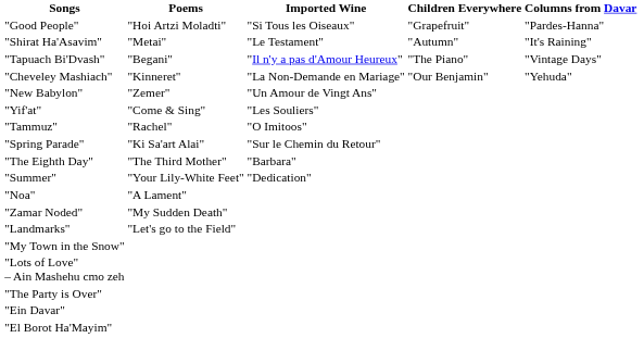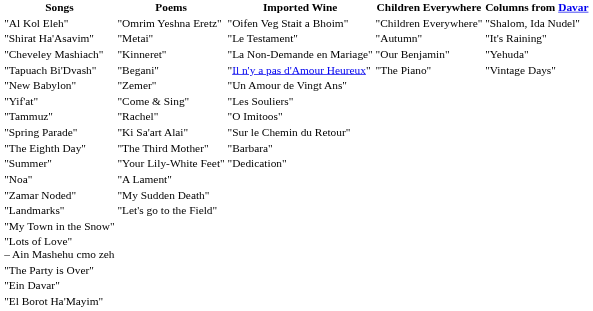 <table "class="wikitable">
 <tr>
 <th>Songs</th>
 <th>Poems</th>
 <th>Imported Wine</th>
 <th>Children Everywhere</th>
 <th>Columns from <a href='#'>Davar</a></th>
 </tr>
 <tr>
-<td>"Good People"</td>
-<td>"Hoi Artzi Moladti"</td>
-<td>"Si Tous les Oiseaux"</td>
-<td>"Grapefruit"</td>
-<td>"Pardes-Hanna"</td>
+<td>"Al Kol Eleh"</td>
+<td>"Omrim Yeshna Eretz"</td>
+<td>"Oifen Veg Stait a Bhoim"</td>
+<td>"Children Everywhere"</td>
+<td>"Shalom, Ida Nudel"</td>
 </tr>
 <tr>
 <td>"Shirat Ha'Asavim"</td>
 <td>"Metai"</td>
 <td>"Le Testament"</td>
 <td>"Autumn"</td>
 <td>"It's Raining"</td>
 </tr>
 <tr>
+<td>"Cheveley Mashiach"</td>
+<td>"Kinneret"</td>
+<td>"La Non-Demande en Mariage"</td>
+<td>"Our Benjamin"</td>
+<td>"Yehuda"</td>
+</tr>
+<tr>
 <td>"Tapuach Bi'Dvash"</td>
 <td>"Begani"</td>
 <td>"<a href='#'>Il n'y a pas d'Amour Heureux</a>"</td>
 <td>"The Piano"</td>
 <td>"Vintage Days"</td>
-</tr>
-<tr>
-<td>"Cheveley Mashiach"</td>
-<td>"Kinneret"</td>
-<td>"La Non-Demande en Mariage"</td>
-<td>"Our Benjamin"</td>
-<td>"Yehuda"</td>
 </tr>
 <tr>
 <td>"New Babylon"</td>
 <td>"Zemer"</td>
 <td>"Un Amour de Vingt Ans"</td>
 </tr>
 <tr>
 <td>"Yif'at"</td>
 <td>"Come & Sing"</td>
 <td>"Les Souliers"</td>
 </tr>
 <tr>
 <td>"Tammuz"</td>
 <td>"Rachel"</td>
 <td>"O Imitoos"</td>
 </tr>
 <tr>
 <td>"Spring Parade"</td>
 <td>"Ki Sa'art Alai"</td>
 <td>"Sur le Chemin du Retour"</td>
 </tr>
 <tr>
 <td>"The Eighth Day"</td>
 <td>"The Third Mother"</td>
 <td>"Barbara"</td>
 </tr>
 <tr>
 <td>"Summer"</td>
 <td>"Your Lily-White Feet"</td>
 <td>"Dedication"</td>
 </tr>
 <tr>
 <td>"Noa"</td>
 <td>"A Lament"</td>
 </tr>
 <tr>
 <td>"Zamar Noded"</td>
 <td>"My Sudden Death"</td>
 </tr>
 <tr>
 <td>"Landmarks"</td>
 <td>"Let's go to the Field"</td>
 </tr>
 <tr>
 <td>"My Town in the Snow"</td>
 </tr>
 <tr>
 <td>"Lots of Love"<br>– Ain Mashehu cmo zeh</td>
 </tr>
 <tr>
 <td>"The Party is Over"</td>
 </tr>
 <tr>
 <td>"Ein Davar"</td>
 </tr>
 <tr>
 <td>"El Borot Ha'Mayim"</td>
 </tr>
 </table>
